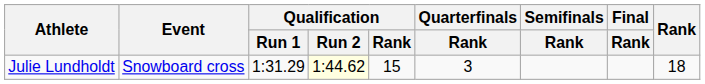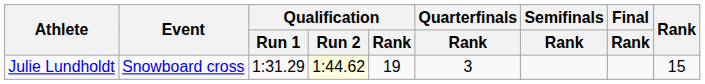 <table class="wikitable" style="font-size:90%;text-align:center;">
 <tr>
 <th rowspan="2">Athlete</th>
 <th rowspan="2">Event</th>
 <th colspan="3">Qualification</th>
 <th>Quarterfinals</th>
 <th>Semifinals</th>
 <th>Final</th>
 <th rowspan="2">Rank</th>
 </tr>
 <tr>
 <th>Run 1</th>
 <th>Run 2</th>
 <th>Rank</th>
 <th>Rank</th>
 <th>Rank</th>
 <th>Rank</th>
 </tr>
 <tr>
 <td style="text-align:left"><a href='#'>Julie Lundholdt</a></td>
 <td style="text-align:left"><a href='#'>Snowboard cross</a></td>
 <td>1:31.29</td>
 <td style="background: lightyellow;">1:44.62</td>
-<td>15</td>
+<td>19</td>
 <td>3</td>
 <td></td>
 <td></td>
-<td>18</td>
+<td>15</td>
 </tr>
 </table>
